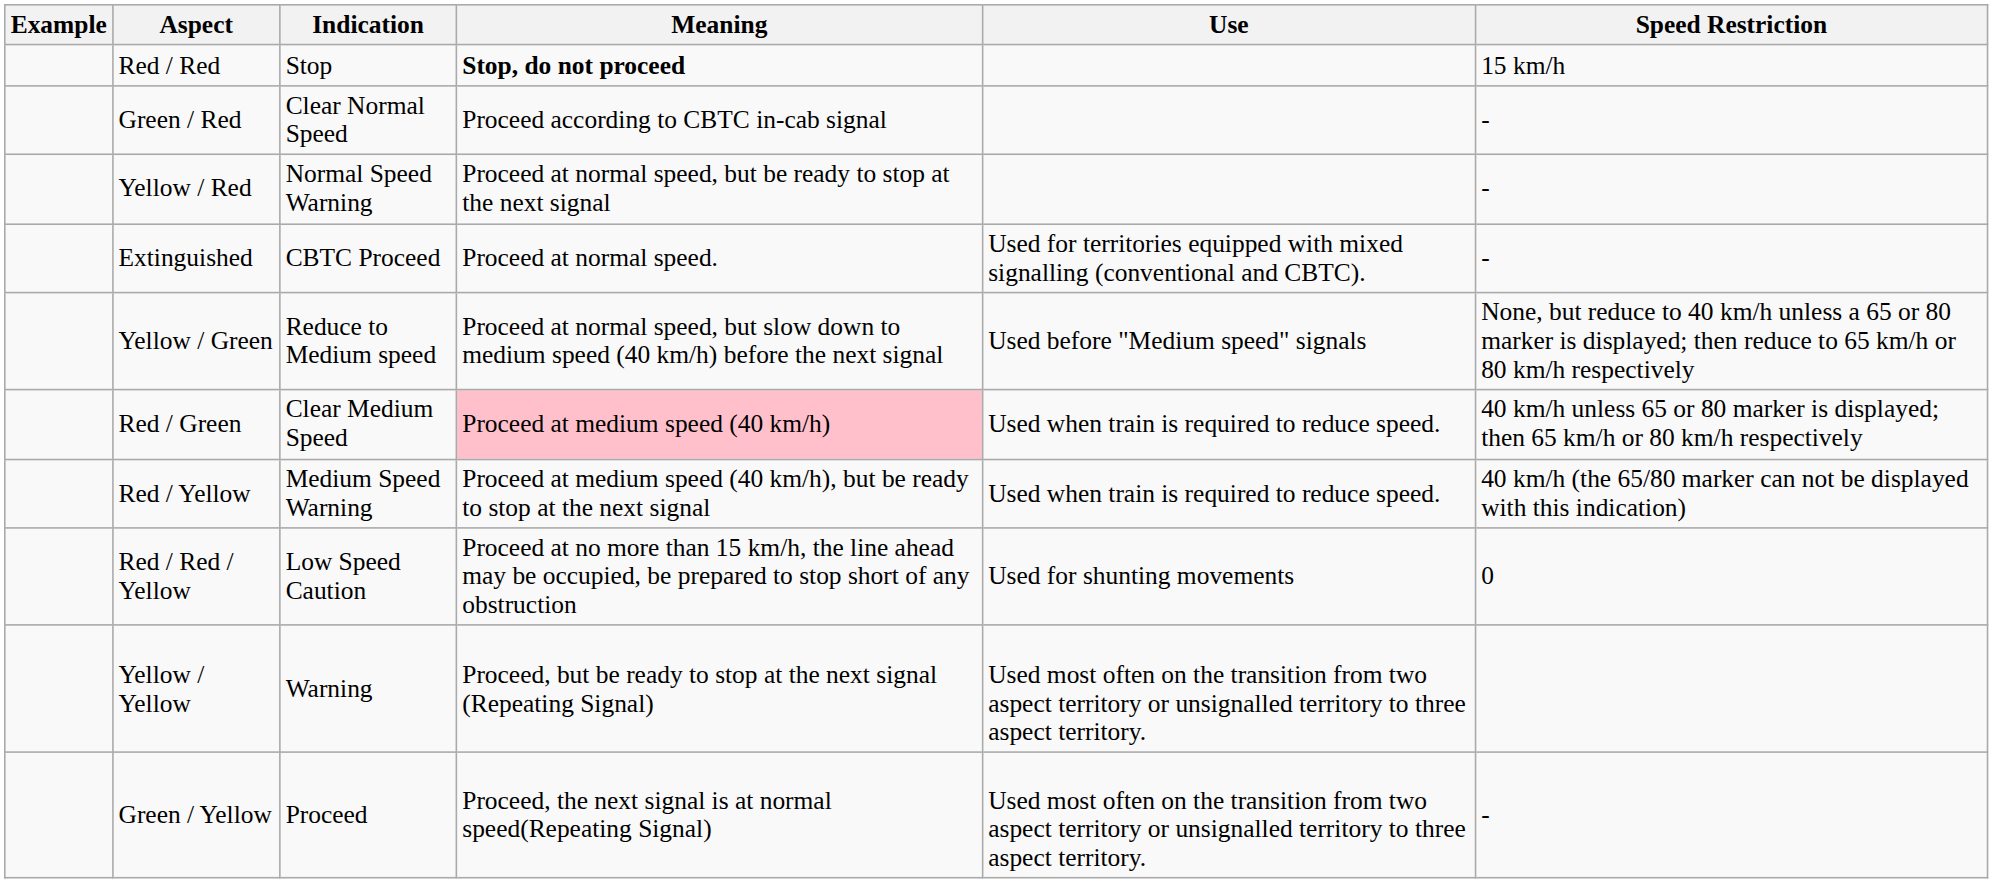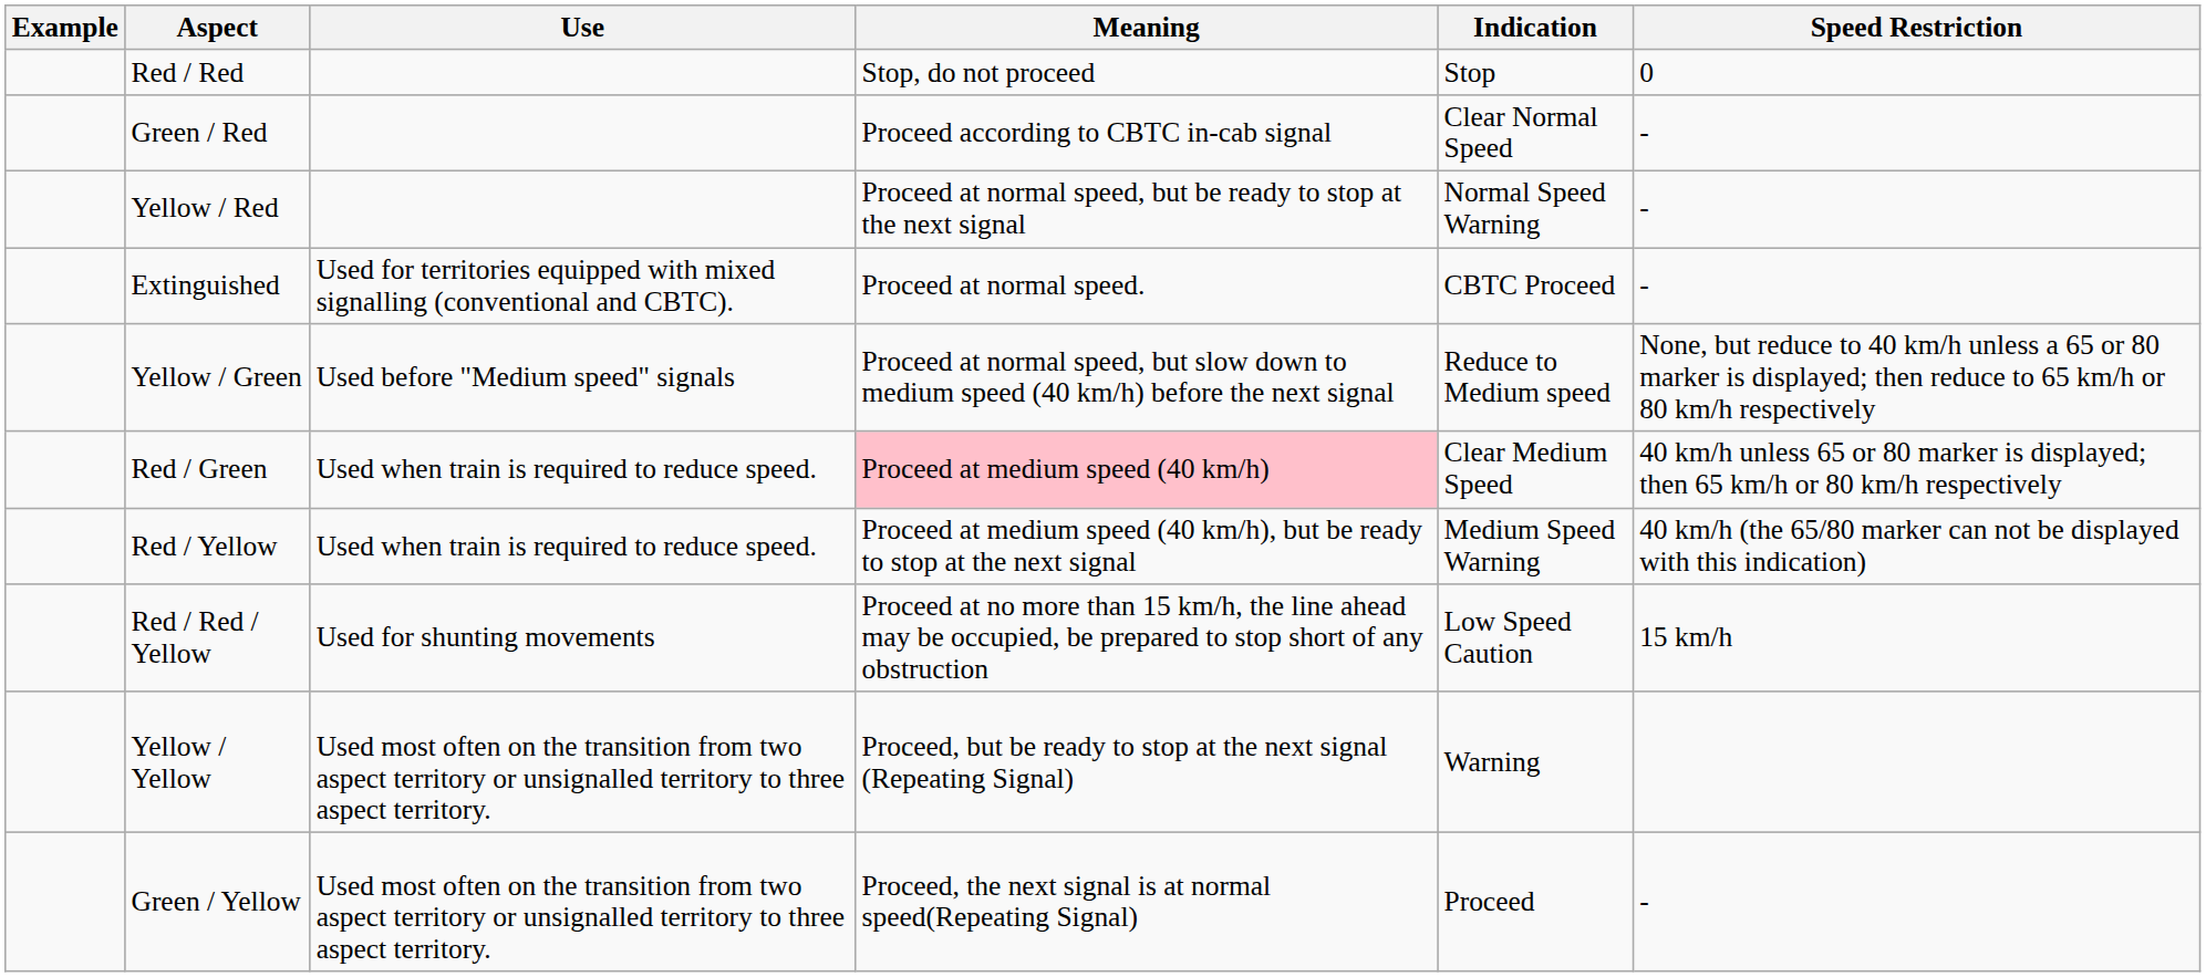 <table class="wikitable">
 <tr>
 <th>Example</th>
 <th>Aspect</th>
+<th>Use</th>
+<th>Meaning</th>
 <th>Indication</th>
-<th>Meaning</th>
-<th>Use</th>
 <th>Speed Restriction</th>
 </tr>
 <tr>
 <td></td>
 <td>Red / Red</td>
+<td></td>
+<td>Stop, do not proceed</td>
 <td>Stop</td>
-<td><strong>Stop, do not proceed</strong></td>
-<td></td>
-<td>15 km/h</td>
+<td>0</td>
 </tr>
 <tr>
 <td></td>
 <td>Green / Red</td>
+<td></td>
+<td>Proceed according to CBTC in-cab signal</td>
 <td>Clear Normal Speed</td>
-<td>Proceed according to CBTC in-cab signal</td>
-<td></td>
 <td>-</td>
 </tr>
 <tr>
 <td></td>
 <td>Yellow / Red</td>
+<td></td>
+<td>Proceed at normal speed, but be ready to stop at the next signal</td>
 <td>Normal Speed Warning</td>
-<td>Proceed at normal speed, but be ready to stop at the next signal</td>
-<td></td>
 <td>-</td>
 </tr>
 <tr>
 <td></td>
 <td>Extinguished</td>
+<td>Used for territories equipped with mixed signalling (conventional and CBTC).</td>
+<td>Proceed at normal speed.</td>
 <td>CBTC Proceed</td>
-<td>Proceed at normal speed.</td>
-<td>Used for territories equipped with mixed signalling (conventional and CBTC).</td>
 <td>-</td>
 </tr>
 <tr>
 <td></td>
 <td>Yellow / Green</td>
+<td>Used before "Medium speed" signals</td>
+<td>Proceed at normal speed, but slow down to medium speed (40 km/h) before the next signal</td>
 <td>Reduce to Medium speed</td>
-<td>Proceed at normal speed, but slow down to medium speed (40 km/h) before the next signal</td>
-<td>Used before "Medium speed" signals</td>
 <td>None, but reduce to 40 km/h unless a 65 or 80 marker is displayed; then reduce to 65 km/h or 80 km/h respectively</td>
 </tr>
 <tr>
 <td></td>
 <td>Red / Green</td>
+<td>Used when train is required to reduce speed.</td>
+<td style="background: pink;">Proceed at medium speed (40 km/h)</td>
 <td>Clear Medium Speed</td>
-<td style="background: pink;">Proceed at medium speed (40 km/h)</td>
-<td>Used when train is required to reduce speed.</td>
 <td>40 km/h unless 65 or 80 marker is displayed; then 65 km/h or 80 km/h respectively</td>
 </tr>
 <tr>
 <td></td>
 <td>Red / Yellow</td>
+<td>Used when train is required to reduce speed.</td>
+<td>Proceed at medium speed (40 km/h), but be ready to stop at the next signal</td>
 <td>Medium Speed Warning</td>
-<td>Proceed at medium speed (40 km/h), but be ready to stop at the next signal</td>
-<td>Used when train is required to reduce speed.</td>
 <td>40 km/h (the 65/80 marker can not be displayed with this indication)</td>
 </tr>
 <tr>
 <td></td>
 <td>Red / Red / Yellow</td>
+<td>Used for shunting movements</td>
+<td>Proceed at no more than 15 km/h, the line ahead may be occupied, be prepared to stop short of any obstruction</td>
 <td>Low Speed Caution</td>
-<td>Proceed at no more than 15 km/h, the line ahead may be occupied, be prepared to stop short of any obstruction</td>
-<td>Used for shunting movements</td>
-<td>0</td>
+<td>15 km/h</td>
 </tr>
 <tr>
 <td></td>
 <td>Yellow / Yellow</td>
+<td><br>Used most often on the transition from two aspect territory or  unsignalled territory  to three aspect territory.</td>
+<td>Proceed, but be ready to stop at the next signal (Repeating Signal)</td>
 <td>Warning</td>
-<td>Proceed, but be ready to stop at the next signal (Repeating Signal)</td>
-<td><br>Used most often on the transition from two aspect territory or  unsignalled territory  to three aspect territory.</td>
 <td></td>
 </tr>
 <tr>
 <td></td>
 <td>Green / Yellow</td>
+<td><br>Used most often on the transition from two aspect territory or unsignalled territory to three aspect territory.</td>
+<td>Proceed, the next signal is at normal speed(Repeating Signal)</td>
 <td>Proceed</td>
-<td>Proceed, the next signal is at normal speed(Repeating Signal)</td>
-<td><br>Used most often on the transition from two aspect territory or unsignalled territory to three aspect territory.</td>
 <td>-</td>
 </tr>
 </table>
